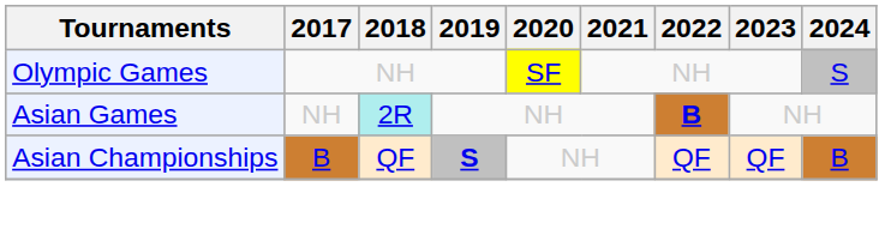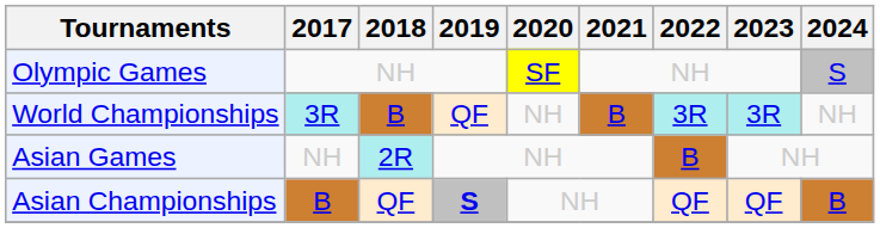 <table class="wikitable" style="font-size: 90%; text-align:center">
 <tr>
 <th>Tournaments</th>
 <th>2017</th>
 <th>2018</th>
 <th>2019</th>
 <th>2020</th>
 <th>2021</th>
 <th>2022</th>
 <th>2023</th>
 <th>2024</th>
 </tr>
 <tr>
 <td bgcolor="#ECF2FF"; align="left"><a href='#'>Olympic Games</a></td>
 <td colspan="3" style=color:#ccc>NH</td>
 <td bgcolor=FFFF00><a href='#'>SF</a></td>
 <td colspan="3" style=color:#ccc>NH</td>
 <td bgcolor=silver><a href='#'>S</a></td>
 </tr>
 <tr>
+<td bgcolor="#ECF2FF"; align="left"><a href='#'>World Championships</a></td>
+<td bgcolor=AFEEEE><a href='#'>3R</a></td>
+<td bgcolor=CD7F32><a href='#'>B</a></td>
+<td bgcolor=FFEBCD><a href='#'>QF</a></td>
+<td style=color:#ccc>NH</td>
+<td bgcolor=CD7F32><a href='#'>B</a></td>
+<td bgcolor=AFEEEE><a href='#'>3R</a></td>
+<td bgcolor=AFEEEE><a href='#'>3R</a></td>
+<td style=color:#ccc>NH</td>
+</tr>
+<tr>
 <td bgcolor="#ECF2FF"; align="left"><a href='#'>Asian Games</a></td>
 <td style=color:#ccc>NH</td>
 <td bgcolor=AFEEEE><a href='#'>2R</a></td>
 <td colspan="3" style=color:#ccc>NH</td>
-<td bgcolor=CD7F32><strong><a href='#'>B</a></strong></td>
+<td bgcolor=CD7F32><a href='#'>B</a></td>
 <td colspan="2" style=color:#ccc>NH</td>
 </tr>
 <tr>
 <td bgcolor="#ECF2FF"; align="left"><a href='#'>Asian Championships</a></td>
 <td bgcolor=CD7F32><a href='#'>B</a></td>
 <td bgcolor=FFEBCD><a href='#'>QF</a></td>
 <td bgcolor=silver><strong><a href='#'>S</a></strong></td>
 <td colspan="2" style=color:#ccc>NH</td>
 <td bgcolor=FFEBCD><a href='#'>QF</a></td>
 <td bgcolor=FFEBCD><a href='#'>QF</a></td>
 <td bgcolor=CD7F32><a href='#'>B</a></td>
 </tr>
 <tr>
 </tr>
 </table>
